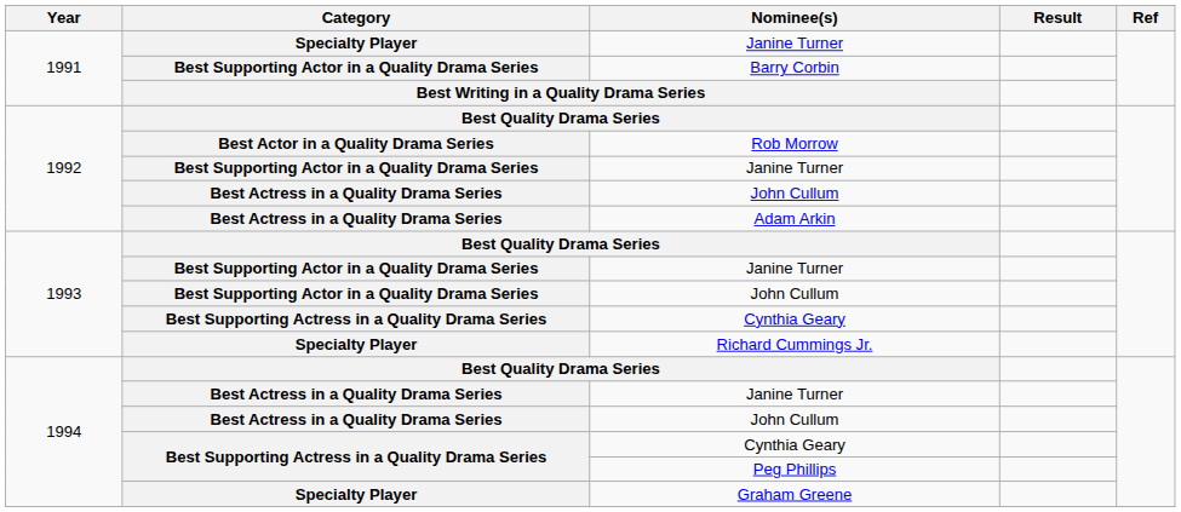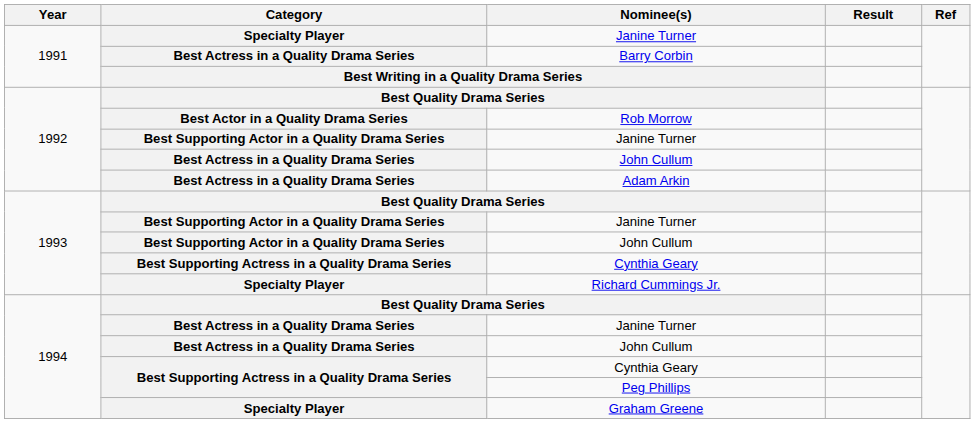 <table class="wikitable plainrowheaders" style="font-size: 90%; text-align:center" width=84%>
 <tr>
 <th scope="col" width="10%">Year</th>
 <th scope="col" width="40%">Category</th>
 <th scope="col" width="35%">Nominee(s)</th>
 <th scope="col" width="10%">Result</th>
 <th scope="col" width="5%">Ref</th>
 </tr>
 <tr>
 <td rowspan="3">1991</td>
 <th scope="row" style="text-align:center">Specialty Player</th>
 <td><a href='#'>Janine Turner</a></td>
 <td></td>
 <td rowspan="3"></td>
 </tr>
 <tr>
-<th scope="row" style="text-align:center">Best Supporting Actor in a Quality Drama Series</th>
+<th scope="row" style="text-align:center">Best Actress in a Quality Drama Series</th>
 <td><a href='#'>Barry Corbin</a></td>
 <td></td>
 </tr>
 <tr>
 <th scope="row" style="text-align:center" colspan="2">Best Writing in a Quality Drama Series</th>
 <td></td>
 </tr>
 <tr>
 <td rowspan="5">1992</td>
 <th scope="row" style="text-align:center" colspan="2">Best Quality Drama Series</th>
 <td></td>
 <td rowspan="5"></td>
 </tr>
 <tr>
 <th scope="row" style="text-align:center">Best Actor in a Quality Drama Series</th>
 <td><a href='#'>Rob Morrow</a></td>
 <td></td>
 </tr>
 <tr>
 <th scope="row" style="text-align:center">Best Supporting Actor in a Quality Drama Series</th>
 <td>Janine Turner</td>
 <td></td>
 </tr>
 <tr>
 <th scope="row" style="text-align:center">Best Actress in a Quality Drama Series</th>
 <td><a href='#'>John Cullum</a></td>
 <td></td>
 </tr>
 <tr>
 <th scope="row" style="text-align:center">Best Actress in a Quality Drama Series</th>
 <td><a href='#'>Adam Arkin</a></td>
 <td></td>
 </tr>
 <tr>
 <td rowspan="5">1993</td>
 <th scope="row" style="text-align:center" colspan="2">Best Quality Drama Series</th>
 <td></td>
 <td rowspan="5"></td>
 </tr>
 <tr>
 <th scope="row" style="text-align:center">Best Supporting Actor in a Quality Drama Series</th>
 <td>Janine Turner</td>
 <td></td>
 </tr>
 <tr>
 <th scope="row" style="text-align:center">Best Supporting Actor in a Quality Drama Series</th>
 <td>John Cullum</td>
 <td></td>
 </tr>
 <tr>
 <th scope="row" style="text-align:center">Best Supporting Actress in a Quality Drama Series</th>
 <td><a href='#'>Cynthia Geary</a></td>
 <td></td>
 </tr>
 <tr>
 <th scope="row" style="text-align:center">Specialty Player</th>
 <td><a href='#'>Richard Cummings Jr.</a></td>
 <td></td>
 </tr>
 <tr>
 <td rowspan="6">1994</td>
 <th scope="row" style="text-align:center" colspan="2">Best Quality Drama Series</th>
 <td></td>
 <td rowspan="6"></td>
 </tr>
 <tr>
 <th scope="row" style="text-align:center">Best Actress in a Quality Drama Series</th>
 <td>Janine Turner</td>
 <td></td>
 </tr>
 <tr>
 <th scope="row" style="text-align:center">Best Actress in a Quality Drama Series</th>
 <td>John Cullum</td>
 <td></td>
 </tr>
 <tr>
 <th scope="row" style="text-align:center" rowspan="2">Best Supporting Actress in a Quality Drama Series</th>
 <td>Cynthia Geary</td>
 <td></td>
 </tr>
 <tr>
 <td><a href='#'>Peg Phillips</a></td>
 <td></td>
 </tr>
 <tr>
 <th scope="row" style="text-align:center">Specialty Player</th>
 <td><a href='#'>Graham Greene</a></td>
 <td></td>
 </tr>
 </table>
